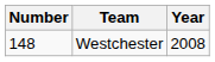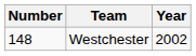 <table class="wikitable">
 <tr>
 <th>Number</th>
 <th>Team</th>
 <th>Year</th>
 </tr>
 <tr>
 <td>148</td>
 <td>Westchester</td>
-<td>2008</td>
+<td>2002</td>
 </tr>
 </table>
